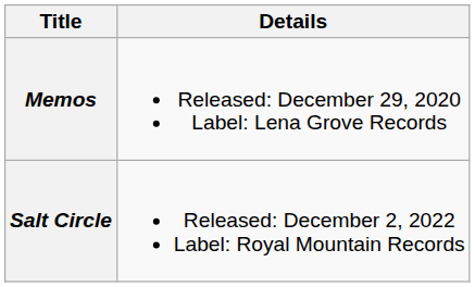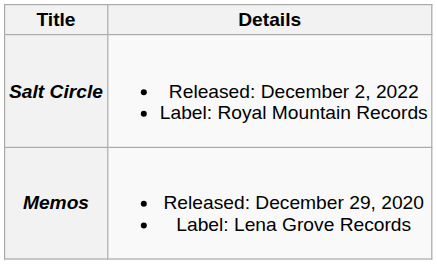 <table class="wikitable plainrowheaders" style="text-align:center">
 <tr>
 <th scope="col">Title</th>
 <th scope="col">Details</th>
 </tr>
 <tr>
+<th scope="row"><em>Salt Circle</em></th>
+<td><br><ul><li>Released: December 2, 2022</li><li>Label: Royal Mountain Records</li></ul></td>
+</tr>
+<tr>
 <th scope="row"><em>Memos</em></th>
 <td><br><ul><li>Released: December 29, 2020</li><li>Label: Lena Grove Records</li></ul></td>
 </tr>
-<tr>
-<th scope="row"><em>Salt Circle</em></th>
-<td><br><ul><li>Released: December 2, 2022</li><li>Label: Royal Mountain Records</li></ul></td>
-</tr>
 </table>
